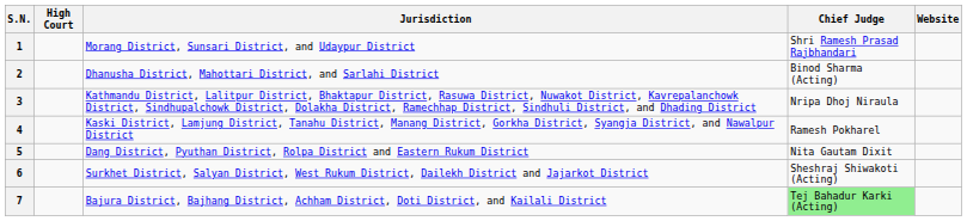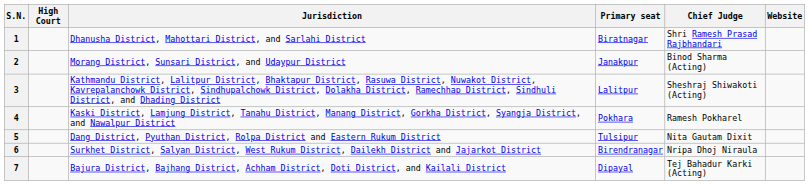 <table class="wikitable">
 <tr>
 <th>S.N.</th>
 <th>High Court</th>
 <th>Jurisdiction</th>
+<th>Primary seat</th>
 <th>Chief Judge</th>
 <th>Website</th>
 </tr>
 <tr>
 <th>1</th>
 <td></td>
-<td><a href='#'>Morang District</a>, <a href='#'>Sunsari District</a>, and <a href='#'>Udaypur District</a></td>
+<td><a href='#'>Dhanusha District</a>, <a href='#'>Mahottari District</a>, and <a href='#'>Sarlahi District</a></td>
+<td><a href='#'>Biratnagar</a></td>
 <td>Shri <a href='#'>Ramesh Prasad Rajbhandari</a></td>
 <td></td>
 </tr>
 <tr>
 <th>2</th>
 <td></td>
-<td><a href='#'>Dhanusha District</a>, <a href='#'>Mahottari District</a>, and <a href='#'>Sarlahi District</a></td>
+<td><a href='#'>Morang District</a>, <a href='#'>Sunsari District</a>, and <a href='#'>Udaypur District</a></td>
+<td><a href='#'>Janakpur</a></td>
 <td>Binod Sharma (Acting)</td>
 <td></td>
 </tr>
 <tr>
 <th>3</th>
 <td></td>
 <td><a href='#'>Kathmandu District</a>, <a href='#'>Lalitpur District</a>, <a href='#'>Bhaktapur District</a>, <a href='#'>Rasuwa District</a>, <a href='#'>Nuwakot District</a>, <a href='#'>Kavrepalanchowk District</a>, <a href='#'>Sindhupalchowk District</a>, <a href='#'>Dolakha District</a>, <a href='#'>Ramechhap District</a>, <a href='#'>Sindhuli District</a>, and <a href='#'>Dhading District</a></td>
-<td>Nripa Dhoj Niraula</td>
+<td><a href='#'>Lalitpur</a></td>
+<td>Sheshraj Shiwakoti (Acting)</td>
 <td></td>
 </tr>
 <tr>
 <th>4</th>
 <td></td>
 <td><a href='#'>Kaski District</a>, <a href='#'>Lamjung District</a>, <a href='#'>Tanahu District</a>, <a href='#'>Manang District</a>, <a href='#'>Gorkha District</a>, <a href='#'>Syangja District</a>, and <a href='#'>Nawalpur District</a></td>
+<td><a href='#'>Pokhara</a></td>
 <td>Ramesh Pokharel</td>
 <td></td>
 </tr>
 <tr>
 <th>5</th>
 <td></td>
 <td><a href='#'>Dang District</a>, <a href='#'>Pyuthan District</a>, <a href='#'>Rolpa District</a> and <a href='#'>Eastern Rukum District</a></td>
+<td><a href='#'>Tulsipur</a></td>
 <td>Nita Gautam Dixit</td>
 <td></td>
 </tr>
 <tr>
 <th>6</th>
 <td></td>
 <td><a href='#'>Surkhet District</a>, <a href='#'>Salyan District</a>, <a href='#'>West Rukum District</a>, <a href='#'>Dailekh District</a> and <a href='#'>Jajarkot District</a></td>
-<td>Sheshraj Shiwakoti (Acting)</td>
+<td><a href='#'>Birendranagar</a></td>
+<td>Nripa Dhoj Niraula</td>
 <td></td>
 </tr>
 <tr>
 <th>7</th>
 <td></td>
 <td><a href='#'>Bajura District</a>, <a href='#'>Bajhang District</a>, <a href='#'>Achham District</a>, <a href='#'>Doti District</a>, and <a href='#'>Kailali District</a></td>
-<td style="background: lightgreen;">Tej Bahadur Karki (Acting)</td>
+<td><a href='#'>Dipayal</a></td>
+<td>Tej Bahadur Karki (Acting)</td>
 <td></td>
 </tr>
 </table>
